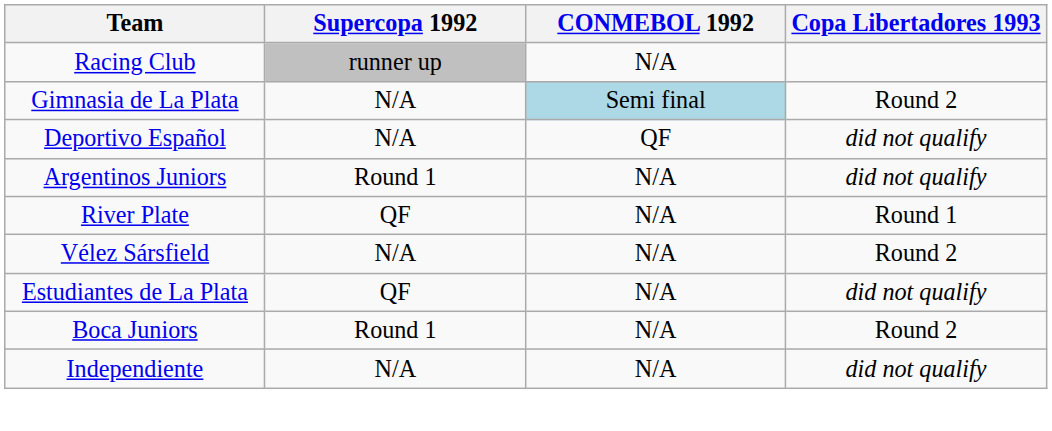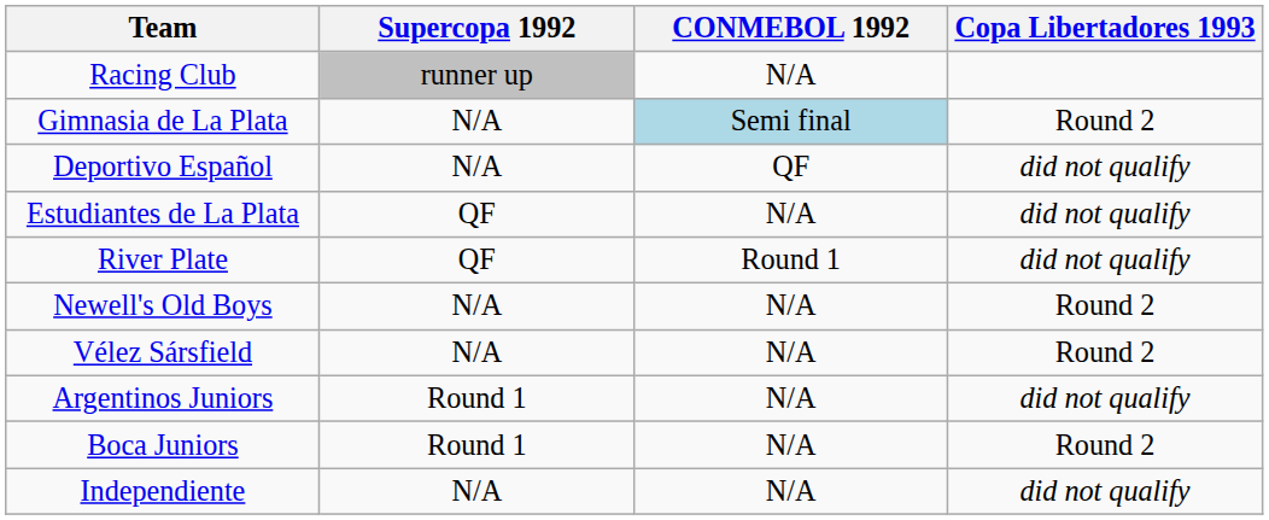 <table class="wikitable">
 <tr>
 <th width= 25%>Team</th>
 <th width= 25%><a href='#'>Supercopa</a> 1992</th>
 <th width= 25%><a href='#'>CONMEBOL</a> 1992</th>
 <th width= 25%><a href='#'>Copa Libertadores 1993</a></th>
 </tr>
 <tr align="center">
 <td><a href='#'>Racing Club</a></td>
 <td bgcolor = "silver">runner up</td>
 <td>N/A</td>
 </tr>
 <tr align="center">
 <td><a href='#'>Gimnasia de La Plata</a></td>
 <td>N/A</td>
 <td bgcolor="lightblue">Semi final</td>
 <td>Round 2</td>
 </tr>
 <tr align="center">
 <td><a href='#'>Deportivo Español</a></td>
 <td>N/A</td>
 <td>QF</td>
 <td><em>did not qualify</em></td>
 </tr>
 <tr align="center">
-<td><a href='#'>Argentinos Juniors</a></td>
-<td>Round 1</td>
+<td><a href='#'>Estudiantes de La Plata</a></td>
+<td>QF</td>
 <td>N/A</td>
 <td><em>did not qualify</em></td>
 </tr>
 <tr align="center">
 <td><a href='#'>River Plate</a></td>
 <td>QF</td>
+<td>Round 1</td>
+<td><em>did not qualify</em></td>
+</tr>
+<tr align="center">
+<td><a href='#'>Newell's Old Boys</a></td>
 <td>N/A</td>
-<td>Round 1</td>
+<td>N/A</td>
+<td>Round 2</td>
 </tr>
 <tr align="center">
 <td><a href='#'>Vélez Sársfield</a></td>
 <td>N/A</td>
 <td>N/A</td>
 <td>Round 2</td>
 </tr>
 <tr align="center">
-<td><a href='#'>Estudiantes de La Plata</a></td>
-<td>QF</td>
+<td><a href='#'>Argentinos Juniors</a></td>
+<td>Round 1</td>
 <td>N/A</td>
 <td><em>did not qualify</em></td>
 </tr>
 <tr align="center">
 <td><a href='#'>Boca Juniors</a></td>
 <td>Round 1</td>
 <td>N/A</td>
 <td>Round 2</td>
 </tr>
 <tr align="center">
 <td><a href='#'>Independiente</a></td>
 <td>N/A</td>
 <td>N/A</td>
 <td><em>did not qualify</em></td>
 </tr>
 </table>
